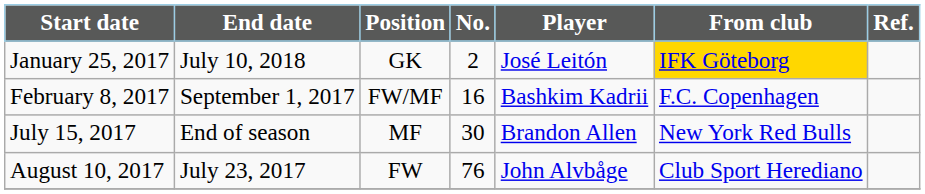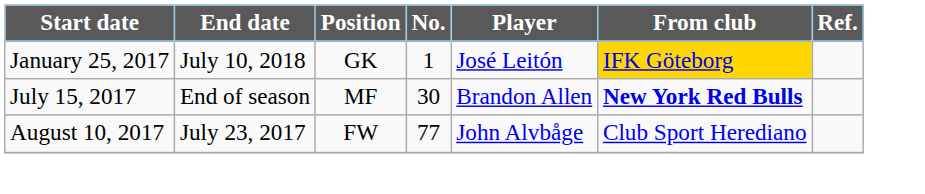 <table class="wikitable sortable">
 <tr>
 <th style="background:#585958; color:#FFFFFF; border:1px solid #9BCDE4;"><strong>Start date</strong></th>
 <th style="background:#585958; color:#FFFFFF; border:1px solid #9BCDE4;"><strong>End date</strong></th>
 <th style="background:#585958; color:#FFFFFF; border:1px solid #9BCDE4;"><strong>Position</strong></th>
 <th style="background:#585958; color:#FFFFFF; border:1px solid #9BCDE4;"><strong>No.</strong></th>
 <th style="background:#585958; color:#FFFFFF; border:1px solid #9BCDE4;"><strong>Player</strong></th>
 <th style="background:#585958; color:#FFFFFF; border:1px solid #9BCDE4;"><strong>From club</strong></th>
 <th style="background:#585958; color:#FFFFFF; border:1px solid #9BCDE4;"><strong>Ref.</strong></th>
 </tr>
 <tr>
 <td>January 25, 2017</td>
 <td>July 10, 2018</td>
 <td style="text-align:center;">GK</td>
-<td style="text-align:center;">2</td>
+<td style="text-align:center;">1</td>
 <td style="text-align:left;"> <a href='#'>José Leitón</a></td>
 <td style="background: gold; text-align:left;"> <a href='#'>IFK Göteborg</a></td>
-<td></td>
-</tr>
-<tr>
-<td>February 8, 2017</td>
-<td>September 1, 2017</td>
-<td style="text-align:center;">FW/MF</td>
-<td style="text-align:center;">16</td>
-<td style="text-align:left;"> <a href='#'>Bashkim Kadrii</a></td>
-<td style="text-align:left;"> <a href='#'>F.C. Copenhagen</a></td>
 <td></td>
 </tr>
 <tr>
 <td>July 15, 2017</td>
 <td>End of season</td>
 <td style="text-align:center;">MF</td>
 <td style="text-align:center;">30</td>
 <td style="text-align:left;"> <a href='#'>Brandon Allen</a></td>
-<td style="text-align:left;"> <a href='#'>New York Red Bulls</a></td>
+<td style="text-align:left;"><strong> <a href='#'>New York Red Bulls</a></strong></td>
 <td></td>
 </tr>
 <tr>
 <td>August 10, 2017</td>
 <td>July 23, 2017</td>
 <td style="text-align:center;">FW</td>
-<td style="text-align:center;">76</td>
+<td style="text-align:center;">77</td>
 <td style="text-align:left;"> <a href='#'>John Alvbåge</a></td>
 <td style="text-align:left;"> <a href='#'>Club Sport Herediano</a></td>
 <td></td>
 </tr>
 <tr>
 </tr>
 </table>
